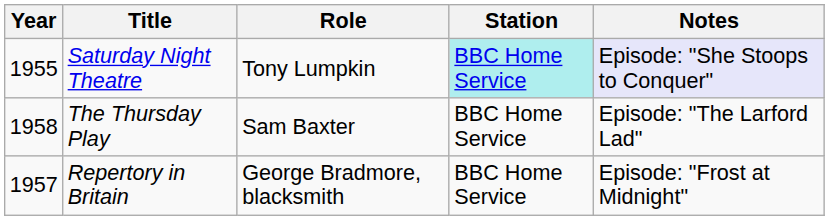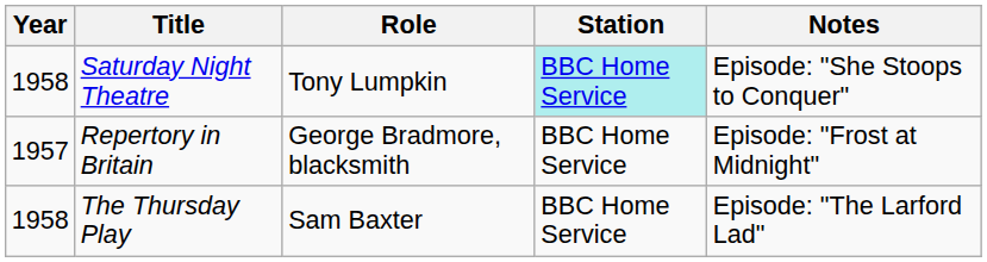 <table class="wikitable sortable">
 <tr>
 <th>Year</th>
 <th>Title</th>
 <th>Role</th>
 <th>Station</th>
 <th>Notes</th>
 </tr>
 <tr>
-<td>1955</td>
+<td>1958</td>
 <td><em><a href='#'>Saturday Night Theatre</a></em></td>
 <td>Tony Lumpkin</td>
 <td style="background: paleturquoise;"><a href='#'>BBC Home Service</a></td>
-<td style="background: lavender;">Episode: "She Stoops to Conquer"</td>
+<td>Episode: "She Stoops to Conquer"</td>
+</tr>
+<tr>
+<td>1957</td>
+<td><em>Repertory in Britain</em></td>
+<td>George Bradmore, blacksmith</td>
+<td>BBC Home Service</td>
+<td>Episode: "Frost at Midnight"</td>
 </tr>
 <tr>
 <td>1958</td>
 <td><em>The Thursday Play</em></td>
 <td>Sam Baxter</td>
 <td>BBC Home Service</td>
 <td>Episode: "The Larford Lad"</td>
 </tr>
-<tr>
-<td>1957</td>
-<td><em>Repertory in Britain</em></td>
-<td>George Bradmore, blacksmith</td>
-<td>BBC Home Service</td>
-<td>Episode: "Frost at Midnight"</td>
-</tr>
 </table>
